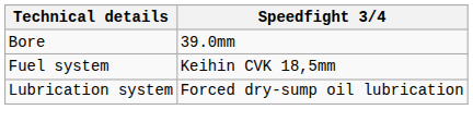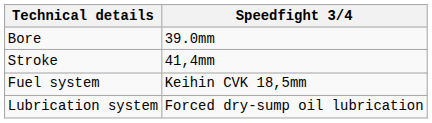 <table class="wikitable">
 <tr>
 <th>Technical details</th>
 <th>Speedfight 3/4</th>
 </tr>
 <tr>
 <td>Bore</td>
 <td>39.0mm</td>
 </tr>
 <tr>
+<td>Stroke</td>
+<td>41,4mm</td>
+</tr>
+<tr>
 <td>Fuel system</td>
 <td>Keihin CVK 18,5mm</td>
 </tr>
 <tr>
 <td>Lubrication system</td>
 <td>Forced dry-sump oil lubrication</td>
 </tr>
 </table>
